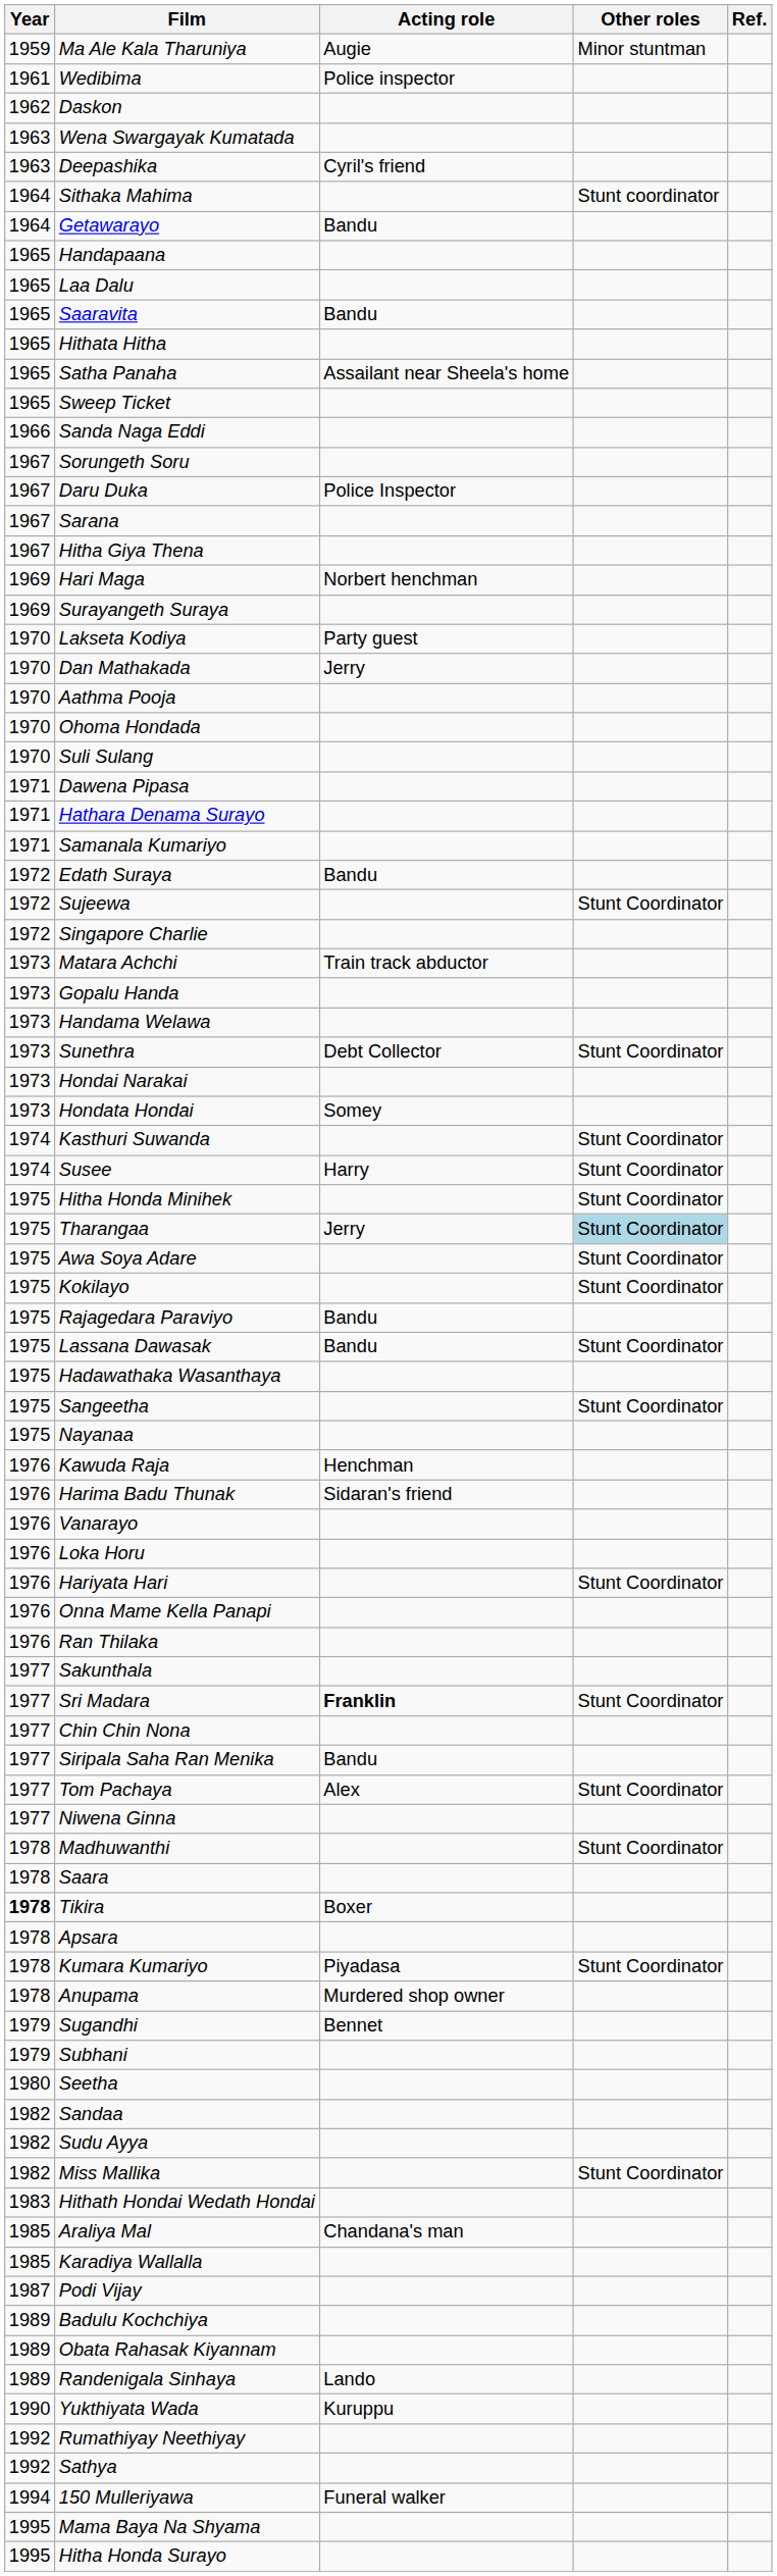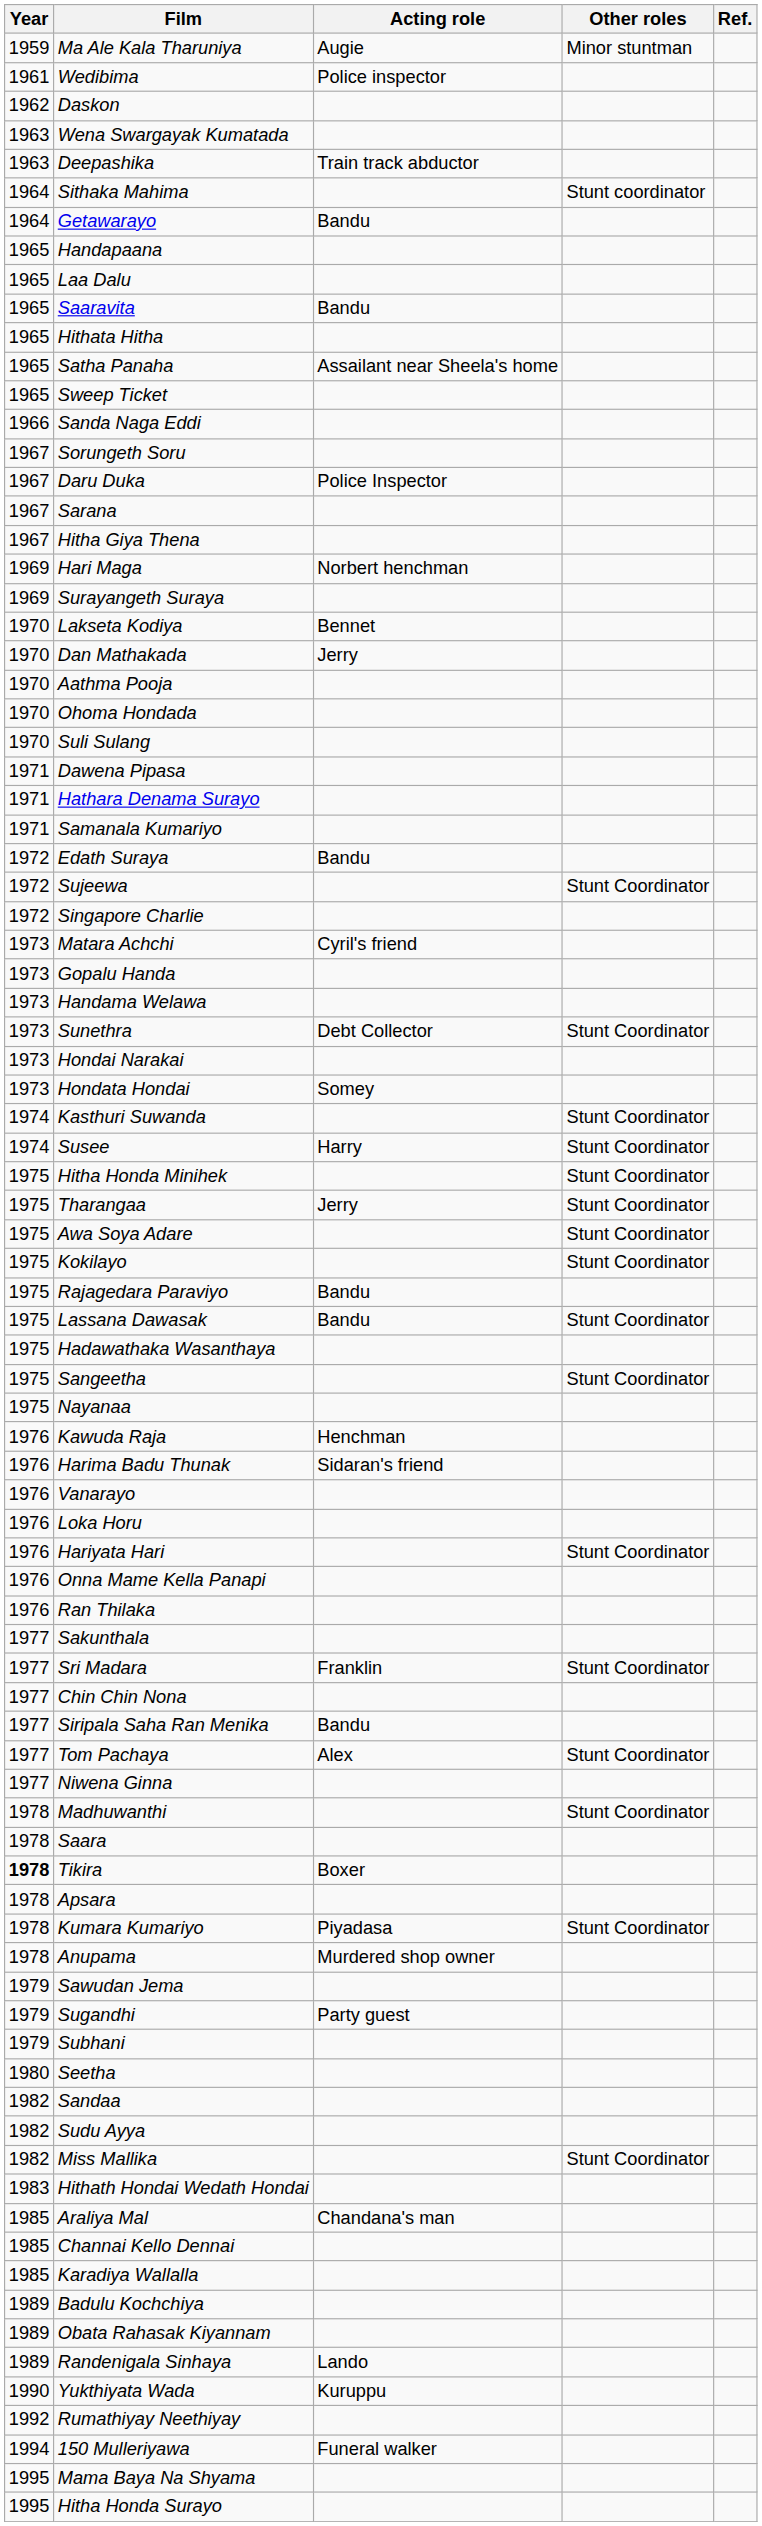 <table class="wikitable">
 <tr>
 <th>Year</th>
 <th>Film</th>
 <th>Acting role</th>
 <th>Other roles</th>
 <th>Ref.</th>
 </tr>
 <tr>
 <td>1959</td>
 <td><em>Ma Ale Kala Tharuniya</em></td>
 <td>Augie</td>
 <td>Minor stuntman</td>
 <td></td>
 </tr>
 <tr>
 <td>1961</td>
 <td><em>Wedibima</em></td>
 <td>Police inspector</td>
 <td></td>
 <td></td>
 </tr>
 <tr>
 <td>1962</td>
 <td><em>Daskon</em></td>
 <td></td>
 <td></td>
 <td></td>
 </tr>
 <tr>
 <td>1963</td>
 <td><em>Wena Swargayak Kumatada</em></td>
 <td></td>
 <td></td>
 <td></td>
 </tr>
 <tr>
 <td>1963</td>
 <td><em>Deepashika</em></td>
-<td>Cyril's friend</td>
+<td>Train track abductor</td>
 <td></td>
 <td></td>
 </tr>
 <tr>
 <td>1964</td>
 <td><em>Sithaka Mahima</em></td>
 <td></td>
 <td>Stunt coordinator</td>
 <td></td>
 </tr>
 <tr>
 <td>1964</td>
 <td><em><a href='#'>Getawarayo</a></em></td>
 <td>Bandu</td>
 <td></td>
 <td></td>
 </tr>
 <tr>
 <td>1965</td>
 <td><em>Handapaana</em></td>
 <td></td>
 <td></td>
 <td></td>
 </tr>
 <tr>
 <td>1965</td>
 <td><em>Laa Dalu</em></td>
 <td></td>
 <td></td>
 <td></td>
 </tr>
 <tr>
 <td>1965</td>
 <td><em><a href='#'>Saaravita</a></em></td>
 <td>Bandu</td>
 <td></td>
 <td></td>
 </tr>
 <tr>
 <td>1965</td>
 <td><em>Hithata Hitha</em></td>
 <td></td>
 <td></td>
 <td></td>
 </tr>
 <tr>
 <td>1965</td>
 <td><em>Satha Panaha</em></td>
 <td>Assailant near Sheela's home</td>
 <td></td>
 <td></td>
 </tr>
 <tr>
 <td>1965</td>
 <td><em>Sweep Ticket</em></td>
 <td></td>
 <td></td>
 <td></td>
 </tr>
 <tr>
 <td>1966</td>
 <td><em>Sanda Naga Eddi</em></td>
 <td></td>
 <td></td>
 <td></td>
 </tr>
 <tr>
 <td>1967</td>
 <td><em>Sorungeth Soru</em></td>
 <td></td>
 <td></td>
 <td></td>
 </tr>
 <tr>
 <td>1967</td>
 <td><em>Daru Duka</em></td>
 <td>Police Inspector</td>
 <td></td>
 <td></td>
 </tr>
 <tr>
 <td>1967</td>
 <td><em>Sarana</em></td>
 <td></td>
 <td></td>
 <td></td>
 </tr>
 <tr>
 <td>1967</td>
 <td><em>Hitha Giya Thena</em></td>
 <td></td>
 <td></td>
 <td></td>
 </tr>
 <tr>
 <td>1969</td>
 <td><em>Hari Maga</em></td>
 <td>Norbert henchman</td>
 <td></td>
 <td></td>
 </tr>
 <tr>
 <td>1969</td>
 <td><em>Surayangeth Suraya</em></td>
 <td></td>
 <td></td>
 <td></td>
 </tr>
 <tr>
 <td>1970</td>
 <td><em>Lakseta Kodiya</em></td>
-<td>Party guest</td>
+<td>Bennet</td>
 <td></td>
 <td></td>
 </tr>
 <tr>
 <td>1970</td>
 <td><em>Dan Mathakada</em></td>
 <td>Jerry</td>
 <td></td>
 <td></td>
 </tr>
 <tr>
 <td>1970</td>
 <td><em>Aathma Pooja</em></td>
 <td></td>
 <td></td>
 <td></td>
 </tr>
 <tr>
 <td>1970</td>
 <td><em>Ohoma Hondada</em></td>
 <td></td>
 <td></td>
 <td></td>
 </tr>
 <tr>
 <td>1970</td>
 <td><em>Suli Sulang</em></td>
 <td></td>
 <td></td>
 <td></td>
 </tr>
 <tr>
 <td>1971</td>
 <td><em>Dawena Pipasa</em></td>
 <td></td>
 <td></td>
 <td></td>
 </tr>
 <tr>
 <td>1971</td>
 <td><em><a href='#'>Hathara Denama Surayo</a></em></td>
 <td></td>
 <td></td>
 <td></td>
 </tr>
 <tr>
 <td>1971</td>
 <td><em>Samanala Kumariyo</em></td>
 <td></td>
 <td></td>
 <td></td>
 </tr>
 <tr>
 <td>1972</td>
 <td><em>Edath Suraya</em></td>
 <td>Bandu</td>
 <td></td>
 <td></td>
 </tr>
 <tr>
 <td>1972</td>
 <td><em>Sujeewa</em></td>
 <td></td>
 <td>Stunt Coordinator</td>
 <td></td>
 </tr>
 <tr>
 <td>1972</td>
 <td><em>Singapore Charlie</em></td>
 <td></td>
 <td></td>
 <td></td>
 </tr>
 <tr>
 <td>1973</td>
 <td><em>Matara Achchi</em></td>
-<td>Train track abductor</td>
+<td>Cyril's friend</td>
 <td></td>
 <td></td>
 </tr>
 <tr>
 <td>1973</td>
 <td><em>Gopalu Handa</em></td>
 <td></td>
 <td></td>
 <td></td>
 </tr>
 <tr>
 <td>1973</td>
 <td><em>Handama Welawa</em></td>
 <td></td>
 <td></td>
 <td></td>
 </tr>
 <tr>
 <td>1973</td>
 <td><em>Sunethra</em></td>
 <td>Debt Collector</td>
 <td>Stunt Coordinator</td>
 <td></td>
 </tr>
 <tr>
 <td>1973</td>
 <td><em>Hondai Narakai</em></td>
 <td></td>
 <td></td>
 <td></td>
 </tr>
 <tr>
 <td>1973</td>
 <td><em>Hondata Hondai</em></td>
 <td>Somey</td>
 <td></td>
 <td></td>
 </tr>
 <tr>
 <td>1974</td>
 <td><em>Kasthuri Suwanda</em></td>
 <td></td>
 <td>Stunt Coordinator</td>
 <td></td>
 </tr>
 <tr>
 <td>1974</td>
 <td><em>Susee</em></td>
 <td>Harry</td>
 <td>Stunt Coordinator</td>
 <td></td>
 </tr>
 <tr>
 <td>1975</td>
 <td><em>Hitha Honda Minihek</em></td>
 <td></td>
 <td>Stunt Coordinator</td>
 <td></td>
 </tr>
 <tr>
 <td>1975</td>
 <td><em>Tharangaa</em></td>
 <td>Jerry</td>
-<td style="background: lightblue;">Stunt Coordinator</td>
+<td>Stunt Coordinator</td>
 <td></td>
 </tr>
 <tr>
 <td>1975</td>
 <td><em>Awa Soya Adare</em></td>
 <td></td>
 <td>Stunt Coordinator</td>
 <td></td>
 </tr>
 <tr>
 <td>1975</td>
 <td><em>Kokilayo</em></td>
 <td></td>
 <td>Stunt Coordinator</td>
 <td></td>
 </tr>
 <tr>
 <td>1975</td>
 <td><em>Rajagedara Paraviyo</em></td>
 <td>Bandu</td>
 <td></td>
 <td></td>
 </tr>
 <tr>
 <td>1975</td>
 <td><em>Lassana Dawasak</em></td>
 <td>Bandu</td>
 <td>Stunt Coordinator</td>
 <td></td>
 </tr>
 <tr>
 <td>1975</td>
 <td><em>Hadawathaka Wasanthaya</em></td>
 <td></td>
 <td></td>
 <td></td>
 </tr>
 <tr>
 <td>1975</td>
 <td><em>Sangeetha</em></td>
 <td></td>
 <td>Stunt Coordinator</td>
 <td></td>
 </tr>
 <tr>
 <td>1975</td>
 <td><em>Nayanaa</em></td>
 <td></td>
 <td></td>
 <td></td>
 </tr>
 <tr>
 <td>1976</td>
 <td><em>Kawuda Raja</em></td>
 <td>Henchman</td>
 <td></td>
 <td></td>
 </tr>
 <tr>
 <td>1976</td>
 <td><em>Harima Badu Thunak</em></td>
 <td>Sidaran's friend</td>
 <td></td>
 <td></td>
 </tr>
 <tr>
 <td>1976</td>
 <td><em>Vanarayo</em></td>
 <td></td>
 <td></td>
 <td></td>
 </tr>
 <tr>
 <td>1976</td>
 <td><em>Loka Horu</em></td>
 <td></td>
 <td></td>
 <td></td>
 </tr>
 <tr>
 <td>1976</td>
 <td><em>Hariyata Hari</em></td>
 <td></td>
 <td>Stunt Coordinator</td>
 <td></td>
 </tr>
 <tr>
 <td>1976</td>
 <td><em>Onna Mame Kella Panapi</em></td>
 <td></td>
 <td></td>
 <td></td>
 </tr>
 <tr>
 <td>1976</td>
 <td><em>Ran Thilaka</em></td>
 <td></td>
 <td></td>
 <td></td>
 </tr>
 <tr>
 <td>1977</td>
 <td><em>Sakunthala</em></td>
 <td></td>
 <td></td>
 <td></td>
 </tr>
 <tr>
 <td>1977</td>
 <td><em>Sri Madara</em></td>
-<td><strong>Franklin</strong></td>
+<td>Franklin</td>
 <td>Stunt Coordinator</td>
 <td></td>
 </tr>
 <tr>
 <td>1977</td>
 <td><em>Chin Chin Nona</em></td>
 <td></td>
 <td></td>
 <td></td>
 </tr>
 <tr>
 <td>1977</td>
 <td><em>Siripala Saha Ran Menika</em></td>
 <td>Bandu</td>
 <td></td>
 <td></td>
 </tr>
 <tr>
 <td>1977</td>
 <td><em>Tom Pachaya</em></td>
 <td>Alex</td>
 <td>Stunt Coordinator</td>
 <td></td>
 </tr>
 <tr>
 <td>1977</td>
 <td><em>Niwena Ginna</em></td>
 <td></td>
 <td></td>
 <td></td>
 </tr>
 <tr>
 <td>1978</td>
 <td><em>Madhuwanthi</em></td>
 <td></td>
 <td>Stunt Coordinator</td>
 <td></td>
 </tr>
 <tr>
 <td>1978</td>
 <td><em>Saara</em></td>
 <td></td>
 <td></td>
 <td></td>
 </tr>
 <tr>
 <td><strong>1978</strong></td>
 <td><em>Tikira</em></td>
 <td>Boxer</td>
 <td></td>
 <td></td>
 </tr>
 <tr>
 <td>1978</td>
 <td><em>Apsara</em></td>
 <td></td>
 <td></td>
 <td></td>
 </tr>
 <tr>
 <td>1978</td>
 <td><em>Kumara Kumariyo</em></td>
 <td>Piyadasa</td>
 <td>Stunt Coordinator</td>
 <td></td>
 </tr>
 <tr>
 <td>1978</td>
 <td><em>Anupama</em></td>
 <td>Murdered shop owner</td>
 <td></td>
 <td></td>
 </tr>
 <tr>
 <td>1979</td>
+<td><em>Sawudan Jema</em></td>
+<td></td>
+<td></td>
+<td></td>
+</tr>
+<tr>
+<td>1979</td>
 <td><em>Sugandhi</em></td>
-<td>Bennet</td>
+<td>Party guest</td>
 <td></td>
 <td></td>
 </tr>
 <tr>
 <td>1979</td>
 <td><em>Subhani</em></td>
 <td></td>
 <td></td>
 <td></td>
 </tr>
 <tr>
 <td>1980</td>
 <td><em>Seetha</em></td>
 <td></td>
 <td></td>
 <td></td>
 </tr>
 <tr>
 <td>1982</td>
 <td><em>Sandaa</em></td>
 <td></td>
 <td></td>
 <td></td>
 </tr>
 <tr>
 <td>1982</td>
 <td><em>Sudu Ayya</em></td>
 <td></td>
 <td></td>
 <td></td>
 </tr>
 <tr>
 <td>1982</td>
 <td><em>Miss Mallika</em></td>
 <td></td>
 <td>Stunt Coordinator</td>
 <td></td>
 </tr>
 <tr>
 <td>1983</td>
 <td><em>Hithath Hondai Wedath Hondai</em></td>
 <td></td>
 <td></td>
 <td></td>
 </tr>
 <tr>
 <td>1985</td>
 <td><em>Araliya Mal</em></td>
 <td>Chandana's man</td>
 <td></td>
 <td></td>
 </tr>
 <tr>
 <td>1985</td>
-<td><em>Karadiya Wallalla</em></td>
+<td><em>Channai Kello Dennai</em></td>
 <td></td>
 <td></td>
 <td></td>
 </tr>
 <tr>
-<td>1987</td>
-<td><em>Podi Vijay</em></td>
+<td>1985</td>
+<td><em>Karadiya Wallalla</em></td>
 <td></td>
 <td></td>
 <td></td>
 </tr>
 <tr>
 <td>1989</td>
 <td><em>Badulu Kochchiya</em></td>
 <td></td>
 <td></td>
 <td></td>
 </tr>
 <tr>
 <td>1989</td>
 <td><em>Obata Rahasak Kiyannam</em></td>
 <td></td>
 <td></td>
 <td></td>
 </tr>
 <tr>
 <td>1989</td>
 <td><em>Randenigala Sinhaya</em></td>
 <td>Lando</td>
 <td></td>
 <td></td>
 </tr>
 <tr>
 <td>1990</td>
 <td><em>Yukthiyata Wada</em></td>
 <td>Kuruppu</td>
 <td></td>
 <td></td>
 </tr>
 <tr>
 <td>1992</td>
 <td><em>Rumathiyay Neethiyay</em></td>
 <td></td>
 <td></td>
 <td></td>
 </tr>
 <tr>
-<td>1992</td>
-<td><em>Sathya</em></td>
-<td></td>
-<td></td>
-<td></td>
-</tr>
-<tr>
 <td>1994</td>
 <td><em>150 Mulleriyawa</em></td>
 <td>Funeral walker</td>
 <td></td>
 <td></td>
 </tr>
 <tr>
 <td>1995</td>
 <td><em>Mama Baya Na Shyama</em></td>
 <td></td>
 <td></td>
 <td></td>
 </tr>
 <tr>
 <td>1995</td>
 <td><em>Hitha Honda Surayo</em></td>
 <td></td>
 <td></td>
 <td></td>
 </tr>
 </table>
